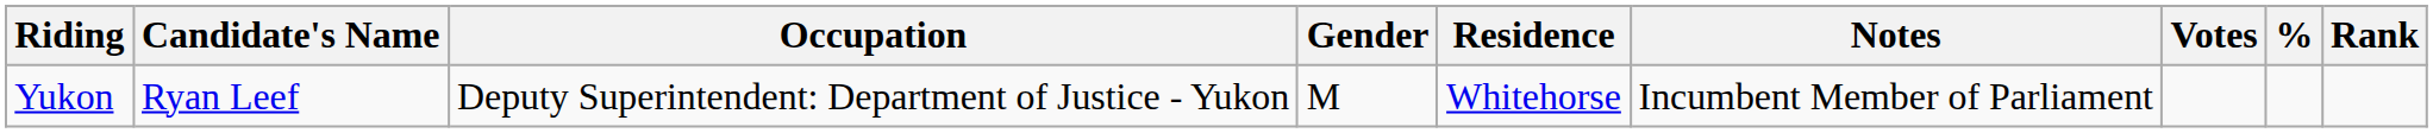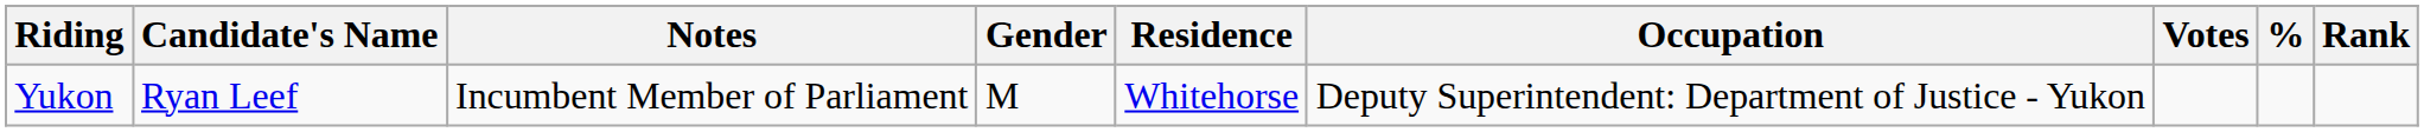 <table class="wikitable sortable">
 <tr>
 <th>Riding<br></th>
 <th>Candidate's Name</th>
-<th>Occupation</th>
+<th>Notes</th>
 <th>Gender</th>
 <th>Residence</th>
-<th>Notes</th>
+<th>Occupation</th>
 <th>Votes</th>
 <th>%</th>
 <th>Rank</th>
 </tr>
 <tr>
 <td><a href='#'>Yukon</a></td>
 <td><a href='#'>Ryan Leef</a></td>
-<td>Deputy Superintendent: Department of Justice - Yukon</td>
+<td>Incumbent Member of Parliament</td>
 <td>M</td>
 <td><a href='#'>Whitehorse</a></td>
-<td>Incumbent Member of Parliament</td>
+<td>Deputy Superintendent: Department of Justice - Yukon</td>
 <td></td>
 <td></td>
 <td></td>
 </tr>
 </table>
